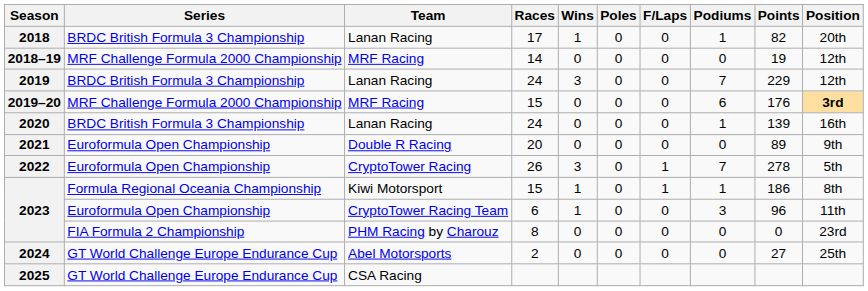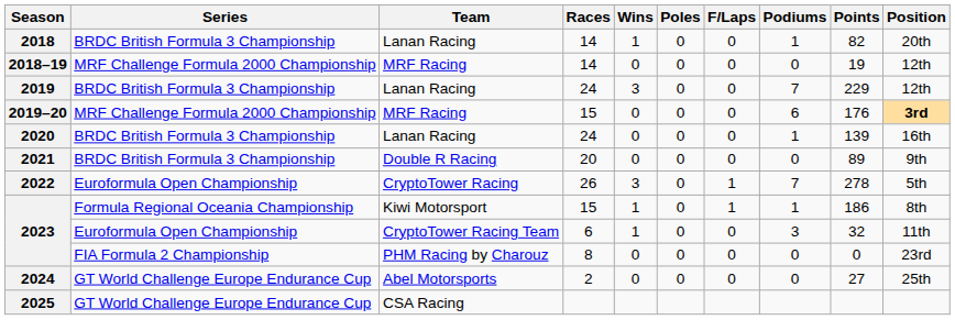 <table class="wikitable" style="font-size: 90%; text-align:center">
 <tr>
 <th>Season</th>
 <th>Series</th>
 <th>Team</th>
 <th>Races</th>
 <th>Wins</th>
 <th>Poles</th>
 <th>F/Laps</th>
 <th>Podiums</th>
 <th>Points</th>
 <th>Position</th>
 </tr>
 <tr>
 <th>2018</th>
 <td align=left><a href='#'>BRDC British Formula 3 Championship</a></td>
 <td align=left>Lanan Racing</td>
-<td>17</td>
+<td>14</td>
 <td>1</td>
 <td>0</td>
 <td>0</td>
 <td>1</td>
 <td>82</td>
 <td>20th</td>
 </tr>
 <tr>
 <th>2018–19</th>
 <td align=left><a href='#'>MRF Challenge Formula 2000 Championship</a></td>
 <td align=left><a href='#'>MRF Racing</a></td>
 <td>14</td>
 <td>0</td>
 <td>0</td>
 <td>0</td>
 <td>0</td>
 <td>19</td>
 <td>12th</td>
 </tr>
 <tr>
 <th>2019</th>
 <td align=left><a href='#'>BRDC British Formula 3 Championship</a></td>
 <td align=left>Lanan Racing</td>
 <td>24</td>
 <td>3</td>
 <td>0</td>
 <td>0</td>
 <td>7</td>
 <td>229</td>
 <td>12th</td>
 </tr>
 <tr>
 <th>2019–20</th>
 <td align=left><a href='#'>MRF Challenge Formula 2000 Championship</a></td>
 <td align=left><a href='#'>MRF Racing</a></td>
 <td>15</td>
 <td>0</td>
 <td>0</td>
 <td>0</td>
 <td>6</td>
 <td>176</td>
 <td style="background:#FFDF9F;"><strong>3rd</strong></td>
 </tr>
 <tr>
 <th>2020</th>
 <td align=left><a href='#'>BRDC British Formula 3 Championship</a></td>
 <td align=left>Lanan Racing</td>
 <td>24</td>
 <td>0</td>
 <td>0</td>
 <td>0</td>
 <td>1</td>
 <td>139</td>
 <td>16th</td>
 </tr>
 <tr>
 <th>2021</th>
-<td align=left><a href='#'>Euroformula Open Championship</a></td>
+<td align=left><a href='#'>BRDC British Formula 3 Championship</a></td>
 <td align=left><a href='#'>Double R Racing</a></td>
 <td>20</td>
 <td>0</td>
 <td>0</td>
 <td>0</td>
 <td>0</td>
 <td>89</td>
 <td>9th</td>
 </tr>
 <tr>
 <th>2022</th>
 <td align=left><a href='#'>Euroformula Open Championship</a></td>
 <td align=left><a href='#'>CryptoTower Racing</a></td>
 <td>26</td>
 <td>3</td>
 <td>0</td>
 <td>1</td>
 <td>7</td>
 <td>278</td>
 <td>5th</td>
 </tr>
 <tr>
 <th rowspan="3">2023</th>
 <td align=left><a href='#'>Formula Regional Oceania Championship</a></td>
 <td align=left>Kiwi Motorsport</td>
 <td>15</td>
 <td>1</td>
 <td>0</td>
 <td>1</td>
 <td>1</td>
 <td>186</td>
 <td>8th</td>
 </tr>
 <tr>
 <td align=left><a href='#'>Euroformula Open Championship</a></td>
 <td align=left><a href='#'>CryptoTower Racing Team</a></td>
 <td>6</td>
 <td>1</td>
 <td>0</td>
 <td>0</td>
 <td>3</td>
-<td>96</td>
+<td>32</td>
 <td>11th</td>
 </tr>
 <tr>
 <td align=left><a href='#'>FIA Formula 2 Championship</a></td>
 <td align=left><a href='#'>PHM Racing</a> by <a href='#'>Charouz</a></td>
 <td>8</td>
 <td>0</td>
 <td>0</td>
 <td>0</td>
 <td>0</td>
 <td>0</td>
 <td>23rd</td>
 </tr>
 <tr>
 <th>2024</th>
 <td align="left"><a href='#'>GT World Challenge Europe Endurance Cup</a></td>
 <td align=left><a href='#'>Abel Motorsports</a></td>
 <td>2</td>
 <td>0</td>
 <td>0</td>
 <td>0</td>
 <td>0</td>
 <td>27</td>
 <td>25th</td>
 </tr>
 <tr>
 <th>2025</th>
 <td align="left"><a href='#'>GT World Challenge Europe Endurance Cup</a></td>
 <td align="left">CSA Racing</td>
 <td></td>
 <td></td>
 <td></td>
 <td></td>
 <td></td>
 <td></td>
 <td></td>
 </tr>
 </table>
